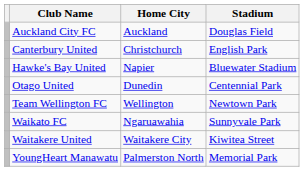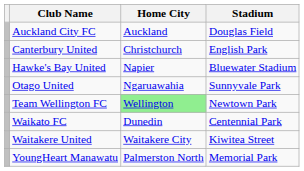 <table class="wikitable sortable">
 <tr>
 <th></th>
 <th>Club Name</th>
 <th>Home City</th>
 <th>Stadium</th>
 </tr>
 <tr>
 <td style="background:silver"></td>
 <td><a href='#'>Auckland City FC</a></td>
 <td><a href='#'>Auckland</a></td>
 <td><a href='#'>Douglas Field</a></td>
 </tr>
 <tr>
 <td style="background:silver"></td>
 <td><a href='#'>Canterbury United</a></td>
 <td><a href='#'>Christchurch</a></td>
 <td><a href='#'>English Park</a></td>
 </tr>
 <tr>
 <td style="background:silver"></td>
 <td><a href='#'>Hawke's Bay United</a></td>
 <td><a href='#'>Napier</a></td>
 <td><a href='#'>Bluewater Stadium</a></td>
 </tr>
 <tr>
 <td style="background:silver"></td>
 <td><a href='#'>Otago United</a></td>
-<td><a href='#'>Dunedin</a></td>
-<td><a href='#'>Centennial Park</a></td>
+<td><a href='#'>Ngaruawahia</a></td>
+<td><a href='#'>Sunnyvale Park</a></td>
 </tr>
 <tr>
 <td style="background:silver"></td>
 <td><a href='#'>Team Wellington FC</a></td>
-<td><a href='#'>Wellington</a></td>
+<td style="background: lightgreen;"><a href='#'>Wellington</a></td>
 <td><a href='#'>Newtown Park</a></td>
 </tr>
 <tr>
 <td style="background:silver"></td>
 <td><a href='#'>Waikato FC</a></td>
-<td><a href='#'>Ngaruawahia</a></td>
-<td><a href='#'>Sunnyvale Park</a></td>
+<td><a href='#'>Dunedin</a></td>
+<td><a href='#'>Centennial Park</a></td>
 </tr>
 <tr>
 <td style="background:silver"></td>
 <td><a href='#'>Waitakere United</a></td>
 <td><a href='#'>Waitakere City</a></td>
 <td><a href='#'>Kiwitea Street</a></td>
 </tr>
 <tr>
 <td style="background:silver"></td>
 <td><a href='#'>YoungHeart Manawatu</a></td>
 <td><a href='#'>Palmerston North</a></td>
 <td><a href='#'>Memorial Park</a></td>
 </tr>
 </table>
